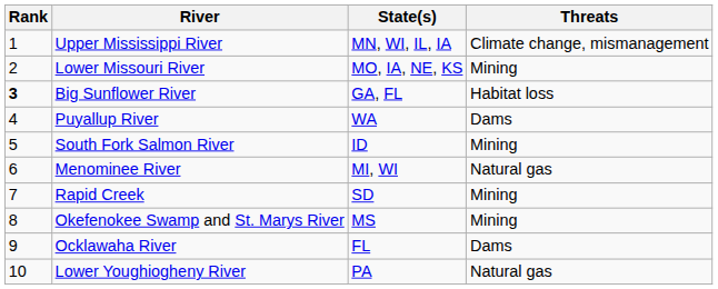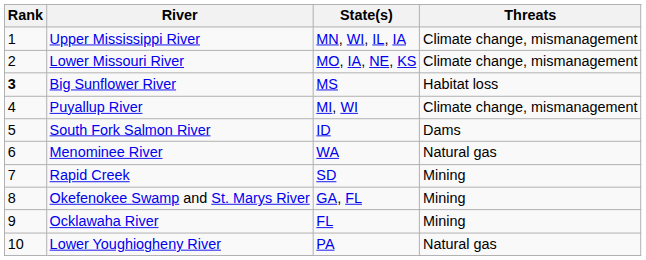 <table class="wikitable sortable">
 <tr>
 <th>Rank</th>
 <th>River</th>
 <th>State(s)</th>
 <th>Threats</th>
 </tr>
 <tr>
 <td>1</td>
 <td><a href='#'>Upper Mississippi River</a></td>
 <td><a href='#'>MN</a>, <a href='#'>WI</a>, <a href='#'>IL</a>, <a href='#'>IA</a></td>
 <td>Climate change, mismanagement</td>
 </tr>
 <tr>
 <td>2</td>
 <td><a href='#'>Lower Missouri River</a></td>
 <td><a href='#'>MO</a>, <a href='#'>IA</a>, <a href='#'>NE</a>, <a href='#'>KS</a></td>
-<td>Mining</td>
+<td>Climate change, mismanagement</td>
 </tr>
 <tr>
 <td><strong>3</strong></td>
 <td><a href='#'>Big Sunflower River</a></td>
-<td><a href='#'>GA</a>, <a href='#'>FL</a></td>
+<td><a href='#'>MS</a></td>
 <td>Habitat loss</td>
 </tr>
 <tr>
 <td>4</td>
 <td><a href='#'>Puyallup River</a></td>
-<td><a href='#'>WA</a></td>
-<td>Dams</td>
+<td><a href='#'>MI</a>, <a href='#'>WI</a></td>
+<td>Climate change, mismanagement</td>
 </tr>
 <tr>
 <td>5</td>
 <td><a href='#'>South Fork Salmon River</a></td>
 <td><a href='#'>ID</a></td>
-<td>Mining</td>
+<td>Dams</td>
 </tr>
 <tr>
 <td>6</td>
 <td><a href='#'>Menominee River</a></td>
-<td><a href='#'>MI</a>, <a href='#'>WI</a></td>
+<td><a href='#'>WA</a></td>
 <td>Natural gas</td>
 </tr>
 <tr>
 <td>7</td>
 <td><a href='#'>Rapid Creek</a></td>
 <td><a href='#'>SD</a></td>
 <td>Mining</td>
 </tr>
 <tr>
 <td>8</td>
 <td><a href='#'>Okefenokee Swamp</a> and <a href='#'>St. Marys River</a></td>
-<td><a href='#'>MS</a></td>
+<td><a href='#'>GA</a>, <a href='#'>FL</a></td>
 <td>Mining</td>
 </tr>
 <tr>
 <td>9</td>
 <td><a href='#'>Ocklawaha River</a></td>
 <td><a href='#'>FL</a></td>
-<td>Dams</td>
+<td>Mining</td>
 </tr>
 <tr>
 <td>10</td>
 <td><a href='#'>Lower Youghiogheny River</a></td>
 <td><a href='#'>PA</a></td>
 <td>Natural gas</td>
 </tr>
 </table>
